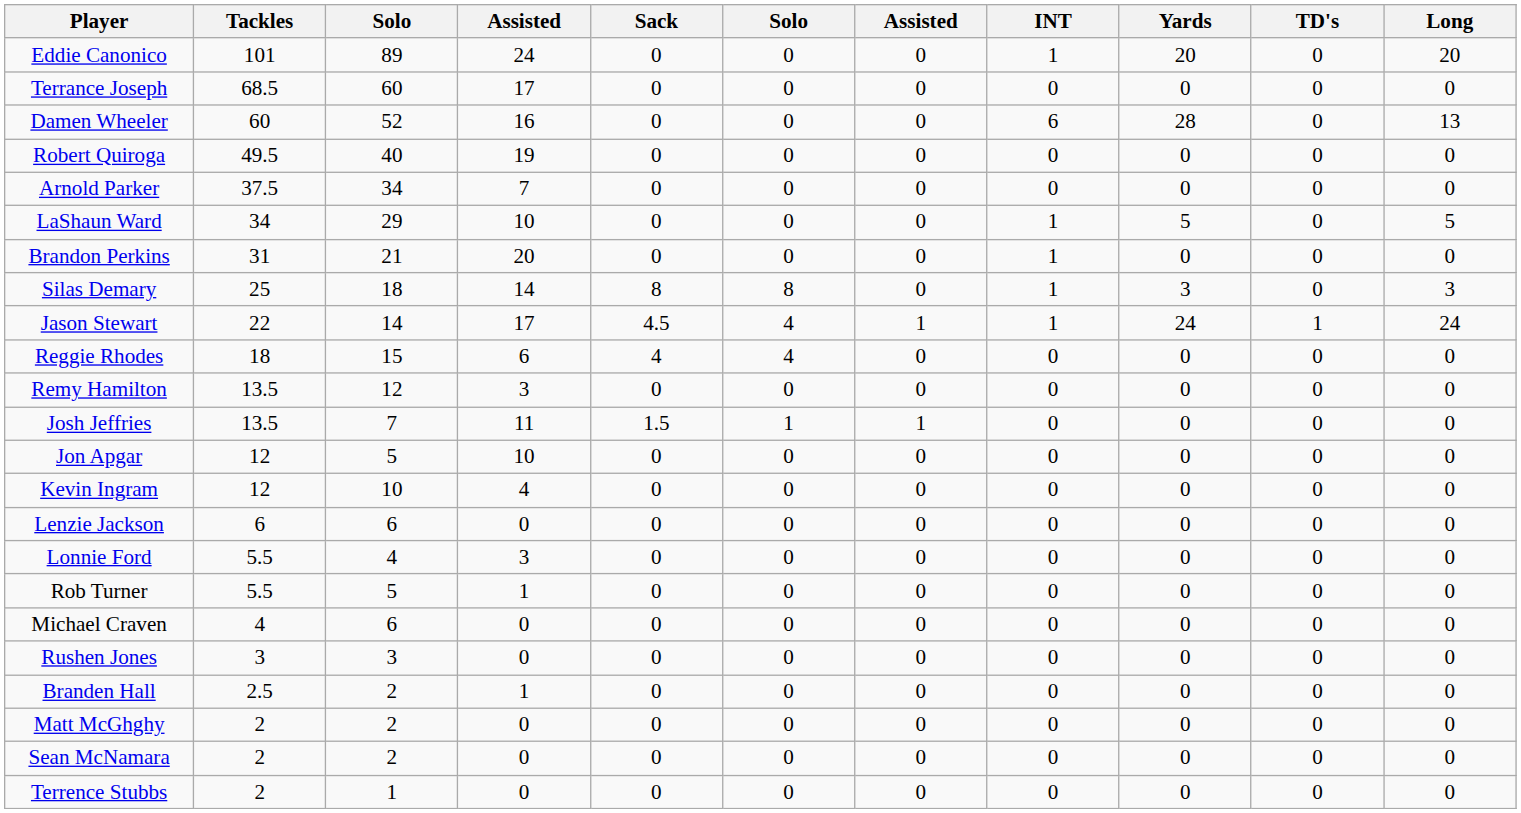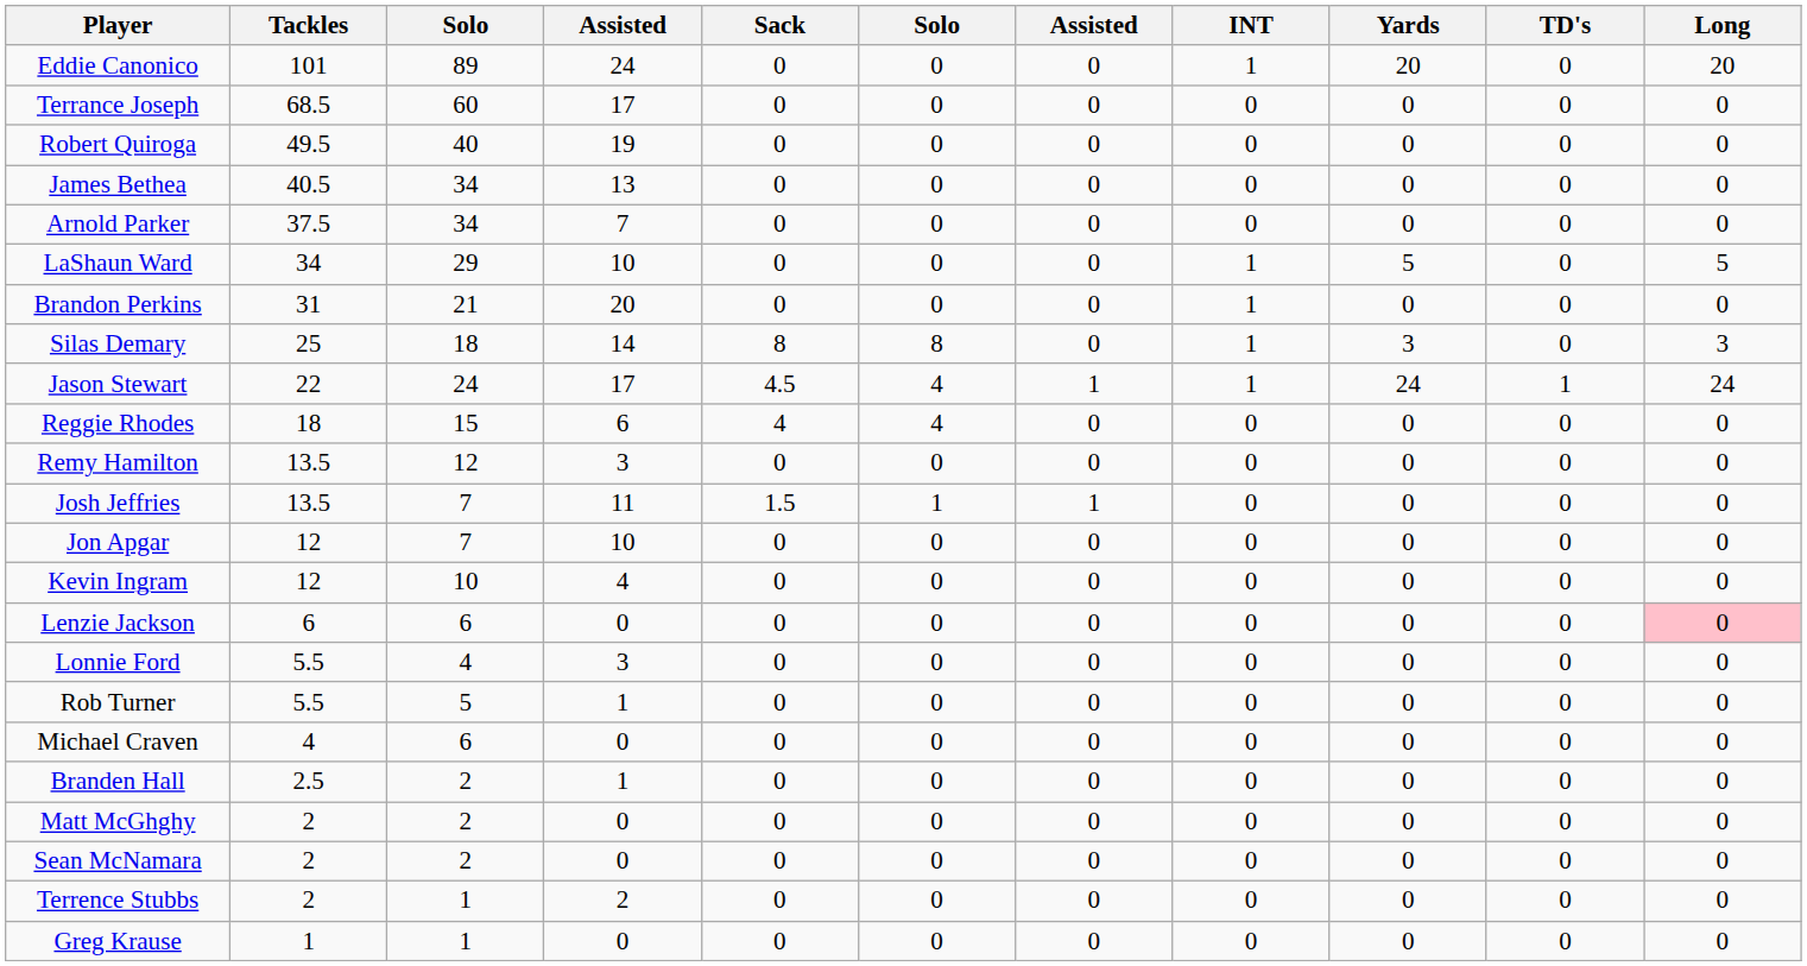 <table class="wikitable sortable">
 <tr>
 <th bgcolor="#DDDDFF" width="10%">Player</th>
 <th bgcolor="#DDDDFF" width="7%">Tackles</th>
 <th bgcolor="#DDDDFF" width="7%">Solo</th>
 <th bgcolor="#DDDDFF" width="7%">Assisted</th>
 <th bgcolor="#DDDDFF" width="7%">Sack</th>
 <th bgcolor="#DDDDFF" width="7%">Solo</th>
 <th bgcolor="#DDDDFF" width="7%">Assisted</th>
 <th bgcolor="#DDDDFF" width="7%">INT</th>
 <th bgcolor="#DDDDFF" width="7%">Yards</th>
 <th bgcolor="#DDDDFF" width="7%">TD's</th>
 <th bgcolor="#DDDDFF" width="7%">Long</th>
 </tr>
 <tr align="center">
 <td><a href='#'>Eddie Canonico</a></td>
 <td>101</td>
 <td>89</td>
 <td>24</td>
 <td>0</td>
 <td>0</td>
 <td>0</td>
 <td>1</td>
 <td>20</td>
 <td>0</td>
 <td>20</td>
 </tr>
 <tr align="center">
 <td><a href='#'>Terrance Joseph</a></td>
 <td>68.5</td>
 <td>60</td>
 <td>17</td>
 <td>0</td>
 <td>0</td>
 <td>0</td>
 <td>0</td>
 <td>0</td>
 <td>0</td>
 <td>0</td>
 </tr>
 <tr align="center">
-<td><a href='#'>Damen Wheeler</a></td>
-<td>60</td>
-<td>52</td>
-<td>16</td>
-<td>0</td>
-<td>0</td>
-<td>0</td>
-<td>6</td>
-<td>28</td>
-<td>0</td>
-<td>13</td>
-</tr>
-<tr align="center">
 <td><a href='#'>Robert Quiroga</a></td>
 <td>49.5</td>
 <td>40</td>
 <td>19</td>
+<td>0</td>
+<td>0</td>
+<td>0</td>
+<td>0</td>
+<td>0</td>
+<td>0</td>
+<td>0</td>
+</tr>
+<tr align="center">
+<td><a href='#'>James Bethea</a></td>
+<td>40.5</td>
+<td>34</td>
+<td>13</td>
 <td>0</td>
 <td>0</td>
 <td>0</td>
 <td>0</td>
 <td>0</td>
 <td>0</td>
 <td>0</td>
 </tr>
 <tr align="center">
 <td><a href='#'>Arnold Parker</a></td>
 <td>37.5</td>
 <td>34</td>
 <td>7</td>
 <td>0</td>
 <td>0</td>
 <td>0</td>
 <td>0</td>
 <td>0</td>
 <td>0</td>
 <td>0</td>
 </tr>
 <tr align="center">
 <td><a href='#'>LaShaun Ward</a></td>
 <td>34</td>
 <td>29</td>
 <td>10</td>
 <td>0</td>
 <td>0</td>
 <td>0</td>
 <td>1</td>
 <td>5</td>
 <td>0</td>
 <td>5</td>
 </tr>
 <tr align="center">
 <td><a href='#'>Brandon Perkins</a></td>
 <td>31</td>
 <td>21</td>
 <td>20</td>
 <td>0</td>
 <td>0</td>
 <td>0</td>
 <td>1</td>
 <td>0</td>
 <td>0</td>
 <td>0</td>
 </tr>
 <tr align="center">
 <td><a href='#'>Silas Demary</a></td>
 <td>25</td>
 <td>18</td>
 <td>14</td>
 <td>8</td>
 <td>8</td>
 <td>0</td>
 <td>1</td>
 <td>3</td>
 <td>0</td>
 <td>3</td>
 </tr>
 <tr align="center">
 <td><a href='#'>Jason Stewart</a></td>
 <td>22</td>
-<td>14</td>
+<td>24</td>
 <td>17</td>
 <td>4.5</td>
 <td>4</td>
 <td>1</td>
 <td>1</td>
 <td>24</td>
 <td>1</td>
 <td>24</td>
 </tr>
 <tr align="center">
 <td><a href='#'>Reggie Rhodes</a></td>
 <td>18</td>
 <td>15</td>
 <td>6</td>
 <td>4</td>
 <td>4</td>
 <td>0</td>
 <td>0</td>
 <td>0</td>
 <td>0</td>
 <td>0</td>
 </tr>
 <tr align="center">
 <td><a href='#'>Remy Hamilton</a></td>
 <td>13.5</td>
 <td>12</td>
 <td>3</td>
 <td>0</td>
 <td>0</td>
 <td>0</td>
 <td>0</td>
 <td>0</td>
 <td>0</td>
 <td>0</td>
 </tr>
 <tr align="center">
 <td><a href='#'>Josh Jeffries</a></td>
 <td>13.5</td>
 <td>7</td>
 <td>11</td>
 <td>1.5</td>
 <td>1</td>
 <td>1</td>
 <td>0</td>
 <td>0</td>
 <td>0</td>
 <td>0</td>
 </tr>
 <tr align="center">
 <td><a href='#'>Jon Apgar</a></td>
 <td>12</td>
-<td>5</td>
+<td>7</td>
 <td>10</td>
 <td>0</td>
 <td>0</td>
 <td>0</td>
 <td>0</td>
 <td>0</td>
 <td>0</td>
 <td>0</td>
 </tr>
 <tr align="center">
 <td><a href='#'>Kevin Ingram</a></td>
 <td>12</td>
 <td>10</td>
 <td>4</td>
 <td>0</td>
 <td>0</td>
 <td>0</td>
 <td>0</td>
 <td>0</td>
 <td>0</td>
 <td>0</td>
 </tr>
 <tr align="center">
 <td><a href='#'>Lenzie Jackson</a></td>
 <td>6</td>
 <td>6</td>
 <td>0</td>
 <td>0</td>
 <td>0</td>
 <td>0</td>
 <td>0</td>
 <td>0</td>
 <td>0</td>
-<td>0</td>
+<td style="background: pink;">0</td>
 </tr>
 <tr align="center">
 <td><a href='#'>Lonnie Ford</a></td>
 <td>5.5</td>
 <td>4</td>
 <td>3</td>
 <td>0</td>
 <td>0</td>
 <td>0</td>
 <td>0</td>
 <td>0</td>
 <td>0</td>
 <td>0</td>
 </tr>
 <tr align="center">
 <td>Rob Turner</td>
 <td>5.5</td>
 <td>5</td>
 <td>1</td>
 <td>0</td>
 <td>0</td>
 <td>0</td>
 <td>0</td>
 <td>0</td>
 <td>0</td>
 <td>0</td>
 </tr>
 <tr align="center">
 <td>Michael Craven</td>
 <td>4</td>
 <td>6</td>
-<td>0</td>
-<td>0</td>
-<td>0</td>
-<td>0</td>
-<td>0</td>
-<td>0</td>
-<td>0</td>
-<td>0</td>
-</tr>
-<tr align="center">
-<td><a href='#'>Rushen Jones</a></td>
-<td>3</td>
-<td>3</td>
 <td>0</td>
 <td>0</td>
 <td>0</td>
 <td>0</td>
 <td>0</td>
 <td>0</td>
 <td>0</td>
 <td>0</td>
 </tr>
 <tr align="center">
 <td><a href='#'>Branden Hall</a></td>
 <td>2.5</td>
 <td>2</td>
 <td>1</td>
 <td>0</td>
 <td>0</td>
 <td>0</td>
 <td>0</td>
 <td>0</td>
 <td>0</td>
 <td>0</td>
 </tr>
 <tr align="center">
 <td><a href='#'>Matt McGhghy</a></td>
 <td>2</td>
 <td>2</td>
 <td>0</td>
 <td>0</td>
 <td>0</td>
 <td>0</td>
 <td>0</td>
 <td>0</td>
 <td>0</td>
 <td>0</td>
 </tr>
 <tr align="center">
 <td><a href='#'>Sean McNamara</a></td>
 <td>2</td>
 <td>2</td>
 <td>0</td>
 <td>0</td>
 <td>0</td>
 <td>0</td>
 <td>0</td>
 <td>0</td>
 <td>0</td>
 <td>0</td>
 </tr>
 <tr align="center">
 <td><a href='#'>Terrence Stubbs</a></td>
 <td>2</td>
 <td>1</td>
+<td>2</td>
+<td>0</td>
+<td>0</td>
+<td>0</td>
+<td>0</td>
+<td>0</td>
+<td>0</td>
+<td>0</td>
+</tr>
+<tr align="center">
+<td><a href='#'>Greg Krause</a></td>
+<td>1</td>
+<td>1</td>
 <td>0</td>
 <td>0</td>
 <td>0</td>
 <td>0</td>
 <td>0</td>
 <td>0</td>
 <td>0</td>
 <td>0</td>
 </tr>
 </table>
